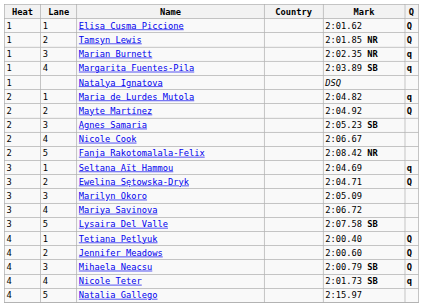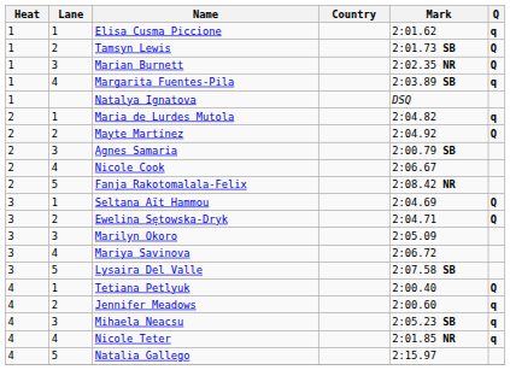 <table class="wikitable sortable" width=70%>
 <tr>
 <th>Heat</th>
 <th>Lane</th>
 <th>Name</th>
 <th>Country</th>
 <th>Mark</th>
 <th>Q</th>
 </tr>
 <tr>
 <td>1</td>
 <td>1</td>
 <td><a href='#'>Elisa Cusma Piccione</a></td>
 <td></td>
 <td>2:01.62</td>
-<td><strong>Q</strong></td>
+<td><strong>q</strong></td>
 </tr>
 <tr>
 <td>1</td>
 <td>2</td>
 <td><a href='#'>Tamsyn Lewis</a></td>
 <td></td>
-<td>2:01.85 <strong>NR</strong></td>
+<td>2:01.73 <strong>SB</strong></td>
 <td><strong>Q</strong></td>
 </tr>
 <tr>
 <td>1</td>
 <td>3</td>
 <td><a href='#'>Marian Burnett</a></td>
 <td></td>
 <td>2:02.35 <strong>NR</strong></td>
-<td><strong>q</strong></td>
+<td><strong>Q</strong></td>
 </tr>
 <tr>
 <td>1</td>
 <td>4</td>
 <td><a href='#'>Margarita Fuentes-Pila</a></td>
 <td></td>
 <td>2:03.89 <strong>SB</strong></td>
 <td><strong>q</strong></td>
 </tr>
 <tr>
 <td>1</td>
 <td></td>
 <td><a href='#'>Natalya Ignatova</a></td>
 <td></td>
 <td><em>DSQ</em></td>
 <td></td>
 </tr>
 <tr>
 <td>2</td>
 <td>1</td>
 <td><a href='#'>Maria de Lurdes Mutola</a></td>
 <td></td>
 <td>2:04.82</td>
 <td><strong>q</strong></td>
 </tr>
 <tr>
 <td>2</td>
 <td>2</td>
 <td><a href='#'>Mayte Martínez</a></td>
 <td></td>
 <td>2:04.92</td>
 <td><strong>Q</strong></td>
 </tr>
 <tr>
 <td>2</td>
 <td>3</td>
 <td><a href='#'>Agnes Samaria</a></td>
 <td></td>
-<td>2:05.23 <strong>SB</strong></td>
+<td>2:00.79 <strong>SB</strong></td>
 <td></td>
 </tr>
 <tr>
 <td>2</td>
 <td>4</td>
 <td><a href='#'>Nicole Cook</a></td>
 <td></td>
 <td>2:06.67</td>
 <td></td>
 </tr>
 <tr>
 <td>2</td>
 <td>5</td>
 <td><a href='#'>Fanja Rakotomalala-Felix</a></td>
 <td></td>
 <td>2:08.42 <strong>NR</strong></td>
 <td></td>
 </tr>
 <tr>
 <td>3</td>
 <td>1</td>
 <td><a href='#'>Seltana Aït Hammou</a></td>
 <td></td>
 <td>2:04.69</td>
-<td><strong>q</strong></td>
+<td><strong>Q</strong></td>
 </tr>
 <tr>
 <td>3</td>
 <td>2</td>
 <td><a href='#'>Ewelina Sętowska-Dryk</a></td>
 <td></td>
 <td>2:04.71</td>
 <td><strong>Q</strong></td>
 </tr>
 <tr>
 <td>3</td>
 <td>3</td>
 <td><a href='#'>Marilyn Okoro</a></td>
 <td></td>
 <td>2:05.09</td>
 <td></td>
 </tr>
 <tr>
 <td>3</td>
 <td>4</td>
 <td><a href='#'>Mariya Savinova</a></td>
 <td></td>
 <td>2:06.72</td>
 <td></td>
 </tr>
 <tr>
 <td>3</td>
 <td>5</td>
 <td><a href='#'>Lysaira Del Valle</a></td>
 <td></td>
 <td>2:07.58 <strong>SB</strong></td>
 <td></td>
 </tr>
 <tr>
 <td>4</td>
 <td>1</td>
 <td><a href='#'>Tetiana Petlyuk</a></td>
 <td></td>
 <td>2:00.40</td>
 <td><strong>Q</strong></td>
 </tr>
 <tr>
 <td>4</td>
 <td>2</td>
 <td><a href='#'>Jennifer Meadows</a></td>
 <td></td>
 <td>2:00.60</td>
-<td><strong>Q</strong></td>
+<td><strong>q</strong></td>
 </tr>
 <tr>
 <td>4</td>
 <td>3</td>
 <td><a href='#'>Mihaela Neacsu</a></td>
 <td></td>
-<td>2:00.79 <strong>SB</strong></td>
-<td><strong>Q</strong></td>
+<td>2:05.23 <strong>SB</strong></td>
+<td><strong>q</strong></td>
 </tr>
 <tr>
 <td>4</td>
 <td>4</td>
 <td><a href='#'>Nicole Teter</a></td>
 <td></td>
-<td>2:01.73 <strong>SB</strong></td>
+<td>2:01.85 <strong>NR</strong></td>
 <td><strong>q</strong></td>
 </tr>
 <tr>
 <td>4</td>
 <td>5</td>
 <td><a href='#'>Natalia Gallego</a></td>
 <td></td>
 <td>2:15.97</td>
 <td></td>
 </tr>
 <tr>
 </tr>
 </table>
